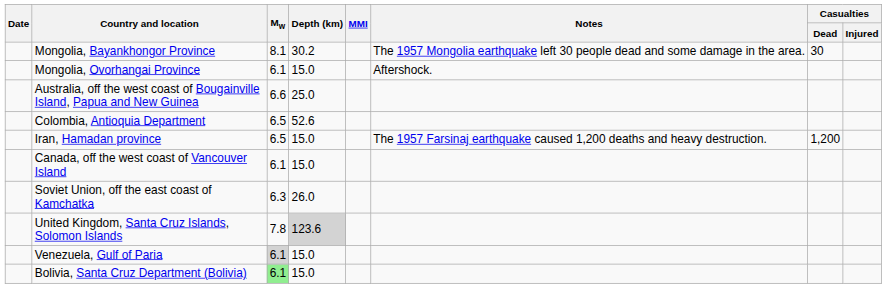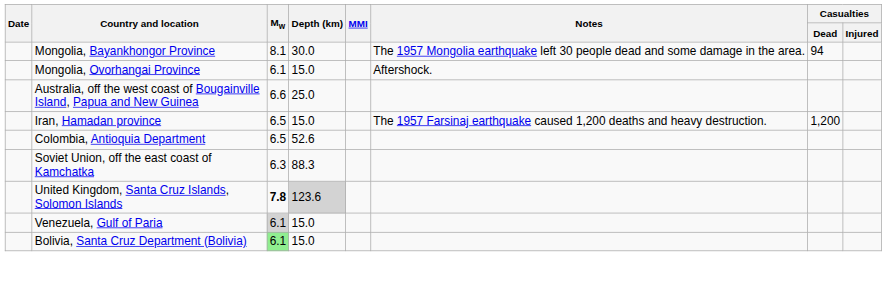 <table class="wikitable sortable sort-under" style="border:1px black; margin-left:1em;">
 <tr>
 <th rowspan="2"><small>Date</small></th>
 <th rowspan="2" style="width: 310px"><small>Country and location</small></th>
 <th rowspan="2"><small>M<sub>w</sub></small></th>
 <th rowspan="2"><small>Depth (km)</small></th>
 <th rowspan="2"><small><a href='#'>MMI</a></small></th>
 <th rowspan="2" class="unsortable"><small>Notes</small></th>
 <th colspan="2"><small>Casualties</small></th>
 </tr>
 <tr>
 <th><small>Dead</small></th>
 <th><small>Injured</small></th>
 </tr>
 <tr>
 <td></td>
 <td>Mongolia, <a href='#'>Bayankhongor Province</a></td>
 <td>8.1</td>
-<td>30.2</td>
+<td>30.0</td>
 <td></td>
 <td>The <a href='#'>1957 Mongolia earthquake</a> left 30 people dead and some damage in the area.</td>
-<td>30</td>
+<td>94</td>
 <td></td>
 </tr>
 <tr>
 <td></td>
 <td>Mongolia, <a href='#'>Ovorhangai Province</a></td>
 <td>6.1</td>
 <td>15.0</td>
 <td></td>
 <td>Aftershock.</td>
 <td></td>
 <td></td>
 </tr>
 <tr>
 <td></td>
 <td>Australia, off the west coast of <a href='#'>Bougainville Island</a>, <a href='#'>Papua and New Guinea</a></td>
 <td>6.6</td>
 <td>25.0</td>
 <td></td>
 <td></td>
 <td></td>
 <td></td>
 </tr>
 <tr>
 <td></td>
+<td>Iran, <a href='#'>Hamadan province</a></td>
+<td>6.5</td>
+<td>15.0</td>
+<td></td>
+<td>The <a href='#'>1957 Farsinaj earthquake</a> caused 1,200 deaths and heavy destruction.</td>
+<td>1,200</td>
+<td></td>
+</tr>
+<tr>
+<td></td>
 <td>Colombia, <a href='#'>Antioquia Department</a></td>
 <td>6.5</td>
 <td>52.6</td>
 <td></td>
 <td></td>
 <td></td>
 <td></td>
 </tr>
 <tr>
 <td></td>
-<td>Iran, <a href='#'>Hamadan province</a></td>
-<td>6.5</td>
-<td>15.0</td>
-<td></td>
-<td>The <a href='#'>1957 Farsinaj earthquake</a> caused 1,200 deaths and heavy destruction.</td>
-<td>1,200</td>
-<td></td>
-</tr>
-<tr>
-<td></td>
-<td>Canada, off the west coast of <a href='#'>Vancouver Island</a></td>
-<td>6.1</td>
-<td>15.0</td>
-<td></td>
-<td></td>
-<td></td>
-<td></td>
-</tr>
-<tr>
-<td></td>
 <td>Soviet Union, off the east coast of <a href='#'>Kamchatka</a></td>
 <td>6.3</td>
-<td>26.0</td>
+<td>88.3</td>
 <td></td>
 <td></td>
 <td></td>
 <td></td>
 </tr>
 <tr>
 <td></td>
 <td>United Kingdom, <a href='#'>Santa Cruz Islands</a>, <a href='#'>Solomon Islands</a></td>
-<td>7.8</td>
+<td><strong>7.8</strong></td>
 <td style="background: lightgrey;">123.6</td>
 <td></td>
 <td></td>
 <td></td>
 <td></td>
 </tr>
 <tr>
 <td></td>
 <td>Venezuela, <a href='#'>Gulf of Paria</a></td>
 <td style="background: lightgrey;">6.1</td>
 <td>15.0</td>
 <td></td>
 <td></td>
 <td></td>
 <td></td>
 </tr>
 <tr>
 <td></td>
 <td>Bolivia, <a href='#'>Santa Cruz Department (Bolivia)</a></td>
 <td style="background: lightgreen;">6.1</td>
 <td>15.0</td>
 <td></td>
 <td></td>
 <td></td>
 <td></td>
 </tr>
 </table>
